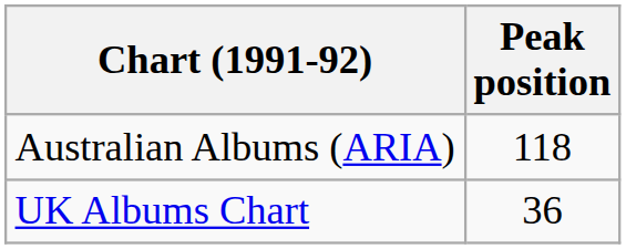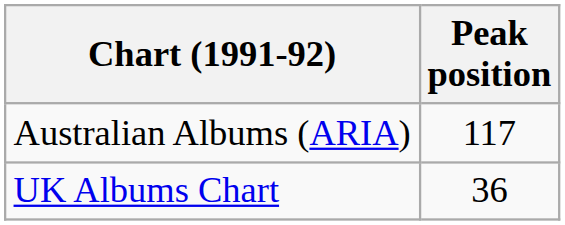 <table class="wikitable">
 <tr>
 <th>Chart (1991-92)</th>
 <th>Peak<br>position</th>
 </tr>
 <tr>
 <td>Australian Albums (<a href='#'>ARIA</a>)</td>
-<td align="center">118</td>
+<td align="center">117</td>
 </tr>
 <tr>
 <td><a href='#'>UK Albums Chart</a></td>
 <td align="center">36</td>
 </tr>
 </table>
